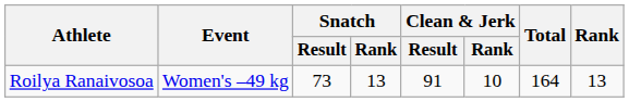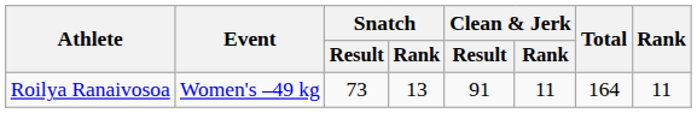 <table class="wikitable" style="font-size:90%">
 <tr>
 <th rowspan="2">Athlete</th>
 <th rowspan="2">Event</th>
 <th colspan="2">Snatch</th>
 <th colspan="2">Clean & Jerk</th>
 <th rowspan="2">Total</th>
 <th rowspan="2">Rank</th>
 </tr>
 <tr style="font-size:95%">
 <th>Result</th>
 <th>Rank</th>
 <th>Result</th>
 <th>Rank</th>
 </tr>
 <tr align=center>
 <td align=left><a href='#'>Roilya Ranaivosoa</a></td>
 <td align=left><a href='#'>Women's –49 kg</a></td>
 <td>73</td>
 <td>13</td>
 <td>91</td>
-<td>10</td>
+<td>11</td>
 <td>164</td>
-<td>13</td>
+<td>11</td>
 </tr>
 </table>
